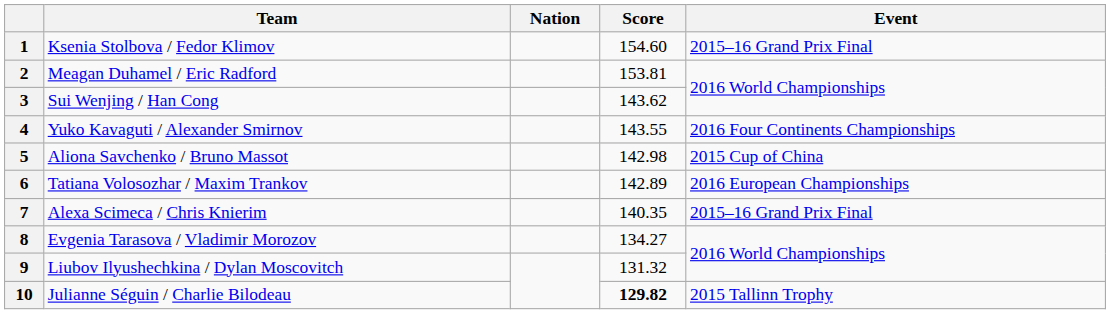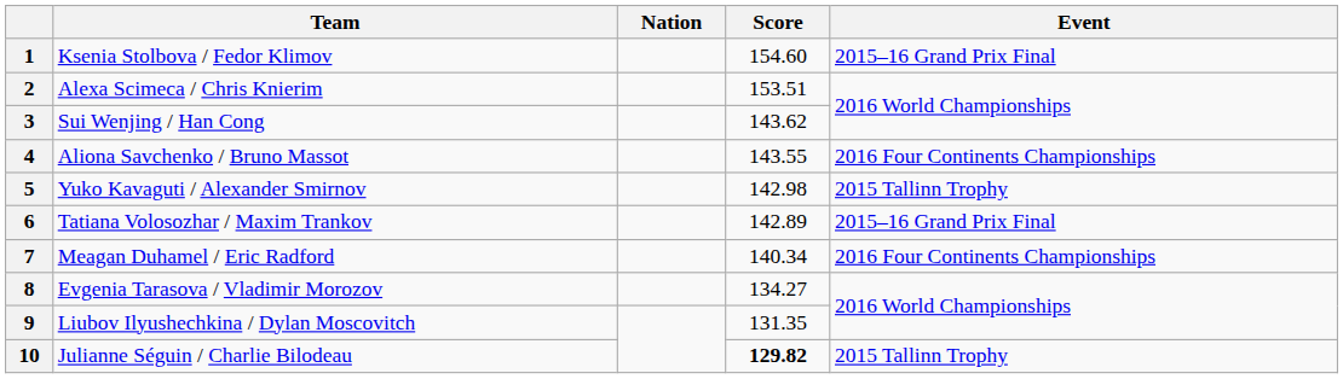 <table class="wikitable sortable" style="text-align:left; width:80%">
 <tr>
 <th scope="col"></th>
 <th scope="col">Team</th>
 <th scope="col">Nation</th>
 <th scope="col">Score</th>
 <th scope="col">Event</th>
 </tr>
 <tr>
 <th scope="row">1</th>
 <td><a href='#'>Ksenia Stolbova</a> / <a href='#'>Fedor Klimov</a></td>
 <td></td>
 <td style="text-align:center;">154.60</td>
 <td><a href='#'>2015–16 Grand Prix Final</a></td>
 </tr>
 <tr>
 <th scope="row">2</th>
-<td><a href='#'>Meagan Duhamel</a> / <a href='#'>Eric Radford</a></td>
+<td><a href='#'>Alexa Scimeca</a> / <a href='#'>Chris Knierim</a></td>
 <td></td>
-<td style="text-align:center;">153.81</td>
+<td style="text-align:center;">153.51</td>
 <td rowspan="2"><a href='#'>2016 World Championships</a></td>
 </tr>
 <tr>
 <th scope="row">3</th>
 <td><a href='#'>Sui Wenjing</a> / <a href='#'>Han Cong</a></td>
 <td></td>
 <td style="text-align:center;">143.62</td>
 </tr>
 <tr>
 <th scope="row">4</th>
-<td><a href='#'>Yuko Kavaguti</a> / <a href='#'>Alexander Smirnov</a></td>
+<td><a href='#'>Aliona Savchenko</a> / <a href='#'>Bruno Massot</a></td>
 <td></td>
 <td style="text-align:center;">143.55</td>
 <td><a href='#'>2016 Four Continents Championships</a></td>
 </tr>
 <tr>
 <th scope="row">5</th>
-<td><a href='#'>Aliona Savchenko</a> / <a href='#'>Bruno Massot</a></td>
+<td><a href='#'>Yuko Kavaguti</a> / <a href='#'>Alexander Smirnov</a></td>
 <td></td>
 <td style="text-align:center;">142.98</td>
-<td><a href='#'>2015 Cup of China</a></td>
+<td><a href='#'>2015 Tallinn Trophy</a></td>
 </tr>
 <tr>
 <th scope="row">6</th>
 <td><a href='#'>Tatiana Volosozhar</a> / <a href='#'>Maxim Trankov</a></td>
 <td></td>
 <td style="text-align:center;">142.89</td>
-<td><a href='#'>2016 European Championships</a></td>
+<td><a href='#'>2015–16 Grand Prix Final</a></td>
 </tr>
 <tr>
 <th scope="row">7</th>
-<td><a href='#'>Alexa Scimeca</a> / <a href='#'>Chris Knierim</a></td>
+<td><a href='#'>Meagan Duhamel</a> / <a href='#'>Eric Radford</a></td>
 <td></td>
-<td style="text-align:center;">140.35</td>
-<td><a href='#'>2015–16 Grand Prix Final</a></td>
+<td style="text-align:center;">140.34</td>
+<td><a href='#'>2016 Four Continents Championships</a></td>
 </tr>
 <tr>
 <th scope="row">8</th>
 <td><a href='#'>Evgenia Tarasova</a> / <a href='#'>Vladimir Morozov</a></td>
 <td></td>
 <td style="text-align:center;">134.27</td>
 <td rowspan="2"><a href='#'>2016 World Championships</a></td>
 </tr>
 <tr>
 <th scope="row">9</th>
 <td><a href='#'>Liubov Ilyushechkina</a> / <a href='#'>Dylan Moscovitch</a></td>
 <td rowspan="2"></td>
-<td style="text-align:center;">131.32</td>
+<td style="text-align:center;">131.35</td>
 </tr>
 <tr>
 <th scope="row">10</th>
 <td><a href='#'>Julianne Séguin</a> / <a href='#'>Charlie Bilodeau</a></td>
 <td style="text-align:center;"><strong>129.82</strong></td>
 <td><a href='#'>2015 Tallinn Trophy</a></td>
 </tr>
 </table>
